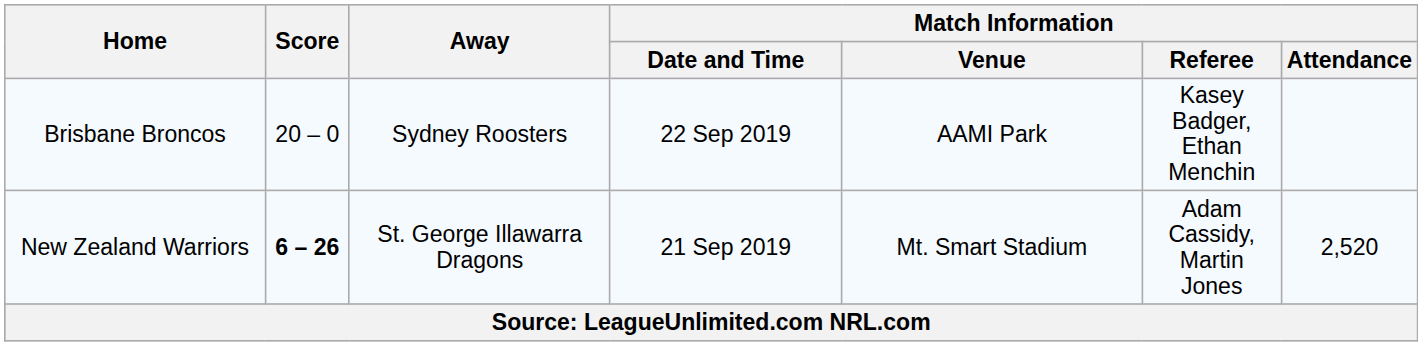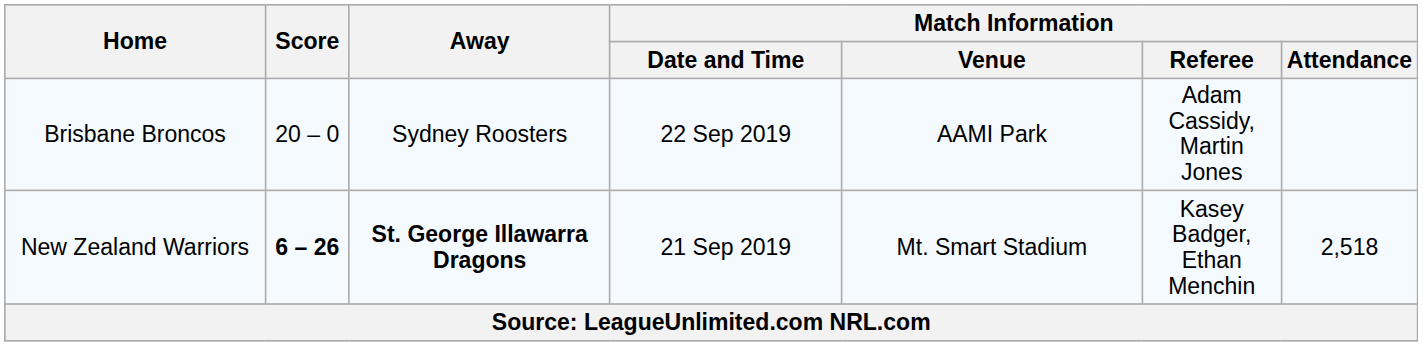 <table class="wikitable" width="100%" style="border-collapse:collapse; font-size:90%; text-align:center;">
 <tr>
 <th rowspan="2" width="19%">Home</th>
 <th rowspan="2" width="6%">Score</th>
 <th rowspan="2" width="19%">Away</th>
 <th colspan="4">Match Information</th>
 </tr>
 <tr bgcolor="#CCCCCC">
 <th width="17%">Date and Time</th>
 <th width="22%">Venue</th>
 <th width="10%">Referee</th>
 <th width="7%">Attendance</th>
 </tr>
 <tr bgcolor="#F5FAFF">
 <td>Brisbane Broncos</td>
 <td>20 – 0</td>
 <td>Sydney Roosters</td>
 <td>22 Sep 2019</td>
 <td>AAMI Park</td>
-<td>Kasey Badger, Ethan Menchin</td>
+<td>Adam Cassidy, Martin Jones</td>
 <td></td>
 </tr>
 <tr bgcolor="#F5FAFF">
 <td>New Zealand Warriors</td>
 <td><strong>6 – 26</strong></td>
-<td>St. George Illawarra Dragons</td>
+<td><strong>St. George Illawarra Dragons</strong></td>
 <td>21 Sep 2019</td>
 <td>Mt. Smart Stadium</td>
-<td>Adam Cassidy, Martin Jones</td>
-<td>2,520</td>
+<td>Kasey Badger, Ethan Menchin</td>
+<td>2,518</td>
 </tr>
 <tr bgcolor="#C1D8FF">
 <th colspan="7">Source: LeagueUnlimited.com NRL.com    </th>
 </tr>
 </table>
